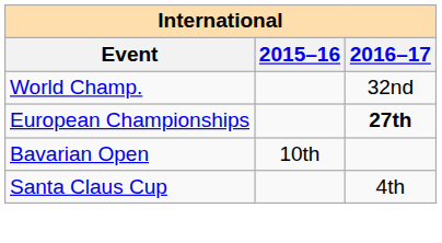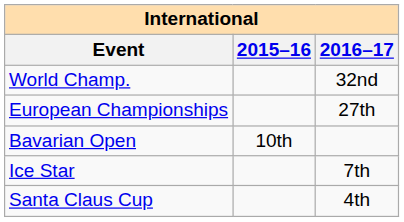 <table class="wikitable" style="text-align:center">
 <tr>
 <th style="background-color: #ffdead; " colspan=3 align=center>International</th>
 </tr>
 <tr>
 <th>Event</th>
 <th><a href='#'>2015–16</a></th>
 <th><a href='#'>2016–17</a></th>
 </tr>
 <tr>
 <td align=left><a href='#'>World Champ.</a></td>
 <td></td>
 <td>32nd</td>
 </tr>
 <tr>
 <td align=left><a href='#'>European Championships</a></td>
 <td></td>
-<td><strong>27th</strong></td>
+<td>27th</td>
 </tr>
 <tr>
 <td align=left><a href='#'>Bavarian Open</a></td>
 <td>10th</td>
 <td></td>
 </tr>
 <tr>
+<td align=left><a href='#'>Ice Star</a></td>
+<td></td>
+<td>7th</td>
+</tr>
+<tr>
 <td align=left><a href='#'>Santa Claus Cup</a></td>
 <td></td>
 <td>4th</td>
 </tr>
 </table>
